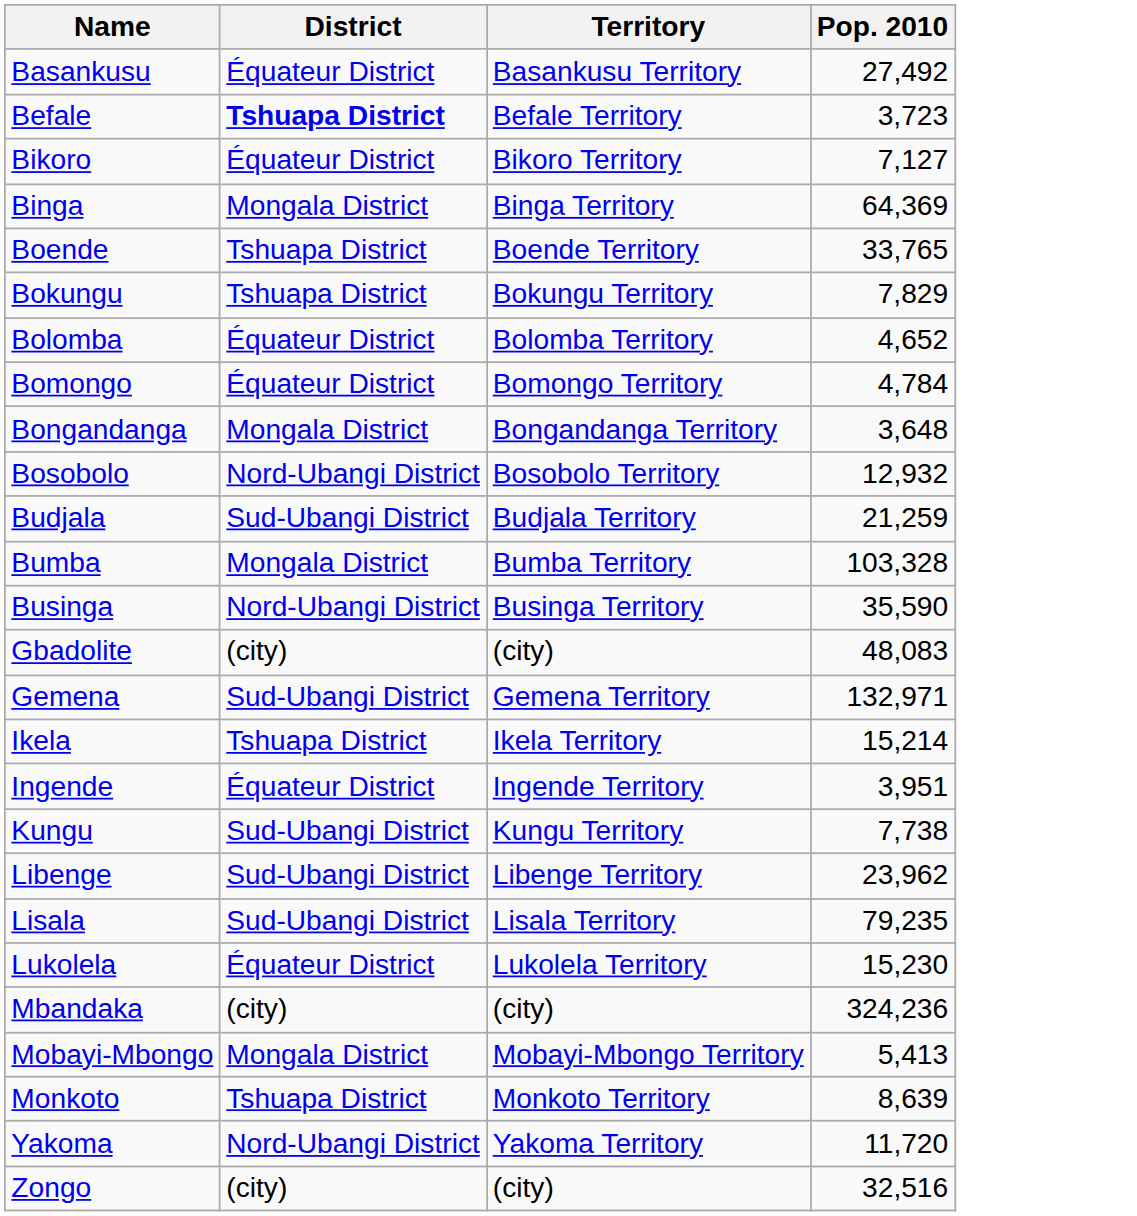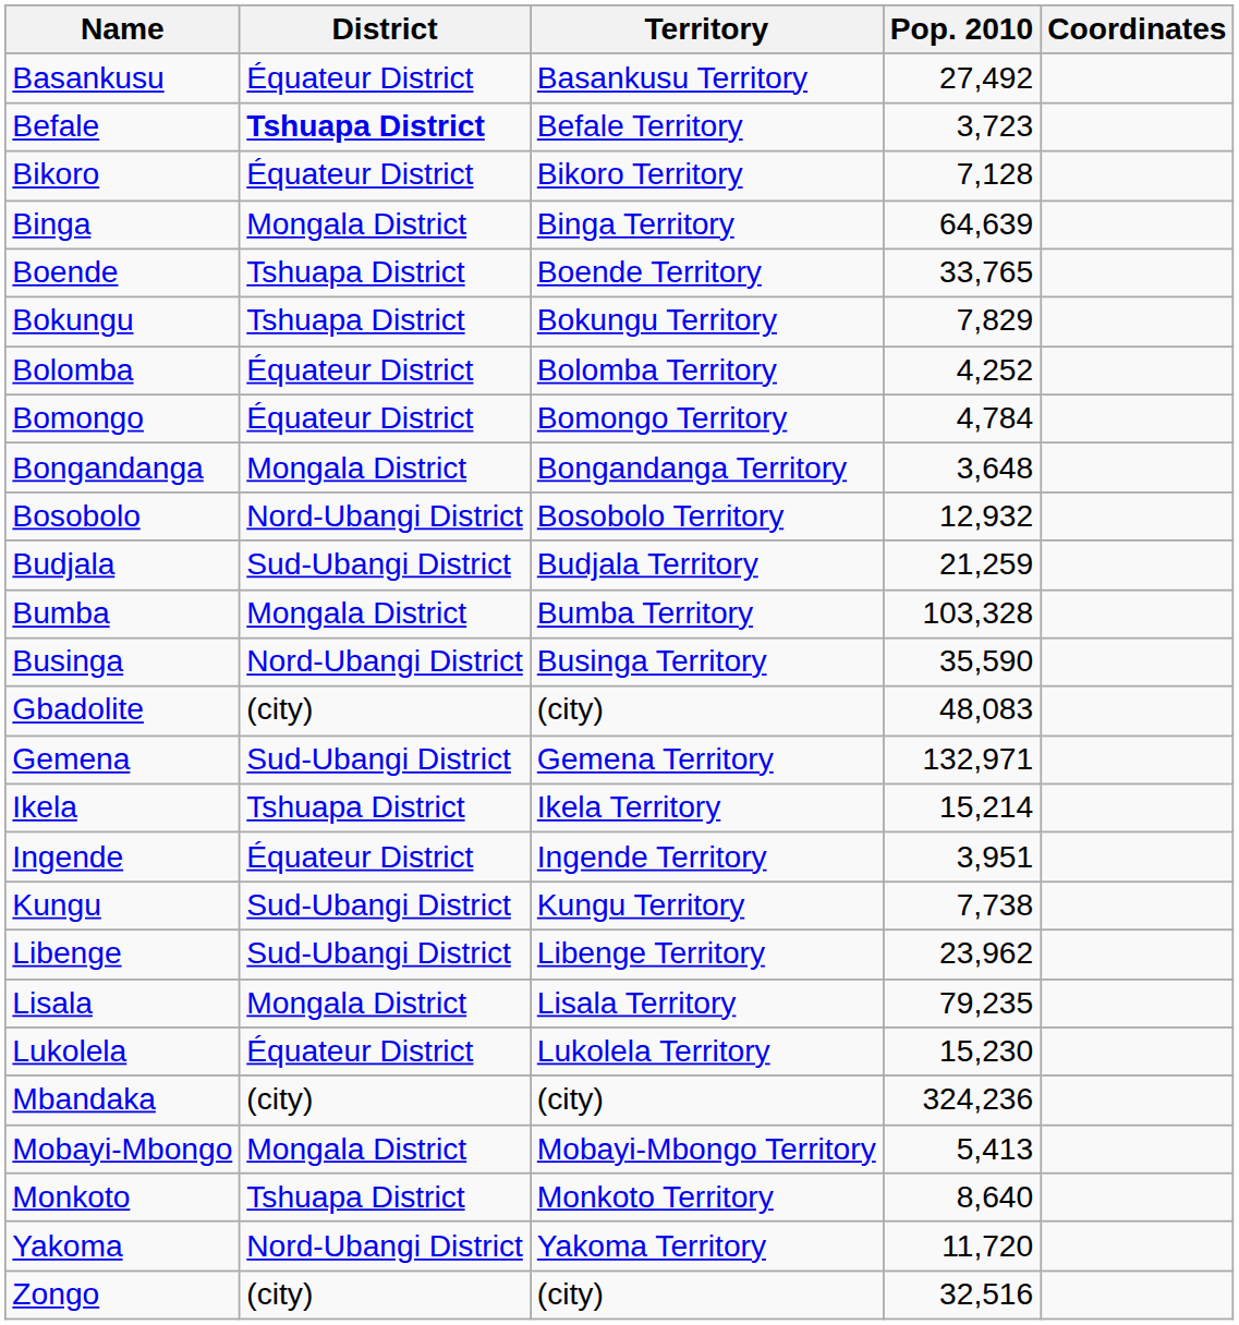 <table class="wikitable sortable">
 <tr>
 <th>Name</th>
 <th>District</th>
 <th>Territory</th>
 <th>Pop. 2010</th>
+<th>Coordinates</th>
 </tr>
 <tr>
 <td><a href='#'>Basankusu</a></td>
 <td><a href='#'>Équateur District</a></td>
 <td><a href='#'>Basankusu Territory</a></td>
 <td style="text-align:right;">27,492</td>
+<td></td>
 </tr>
 <tr>
 <td><a href='#'>Befale</a></td>
 <td><strong><a href='#'>Tshuapa District</a></strong></td>
 <td><a href='#'>Befale Territory</a></td>
 <td style="text-align:right;">3,723</td>
+<td></td>
 </tr>
 <tr>
 <td><a href='#'>Bikoro</a></td>
 <td><a href='#'>Équateur District</a></td>
 <td><a href='#'>Bikoro Territory</a></td>
-<td style="text-align:right;">7,127</td>
+<td style="text-align:right;">7,128</td>
+<td></td>
 </tr>
 <tr>
 <td><a href='#'>Binga</a></td>
 <td><a href='#'>Mongala District</a></td>
 <td><a href='#'>Binga Territory</a></td>
-<td style="text-align:right;">64,369</td>
+<td style="text-align:right;">64,639</td>
+<td></td>
 </tr>
 <tr>
 <td><a href='#'>Boende</a></td>
 <td><a href='#'>Tshuapa District</a></td>
 <td><a href='#'>Boende Territory</a></td>
 <td style="text-align:right;">33,765</td>
+<td></td>
 </tr>
 <tr>
 <td><a href='#'>Bokungu</a></td>
 <td><a href='#'>Tshuapa District</a></td>
 <td><a href='#'>Bokungu Territory</a></td>
 <td style="text-align:right;">7,829</td>
+<td></td>
 </tr>
 <tr>
 <td><a href='#'>Bolomba</a></td>
 <td><a href='#'>Équateur District</a></td>
 <td><a href='#'>Bolomba Territory</a></td>
-<td style="text-align:right;">4,652</td>
+<td style="text-align:right;">4,252</td>
+<td></td>
 </tr>
 <tr>
 <td><a href='#'>Bomongo</a></td>
 <td><a href='#'>Équateur District</a></td>
 <td><a href='#'>Bomongo Territory</a></td>
 <td style="text-align:right;">4,784</td>
+<td></td>
 </tr>
 <tr>
 <td><a href='#'>Bongandanga</a></td>
 <td><a href='#'>Mongala District</a></td>
 <td><a href='#'>Bongandanga Territory</a></td>
 <td style="text-align:right;">3,648</td>
+<td></td>
 </tr>
 <tr>
 <td><a href='#'>Bosobolo</a></td>
 <td><a href='#'>Nord-Ubangi District</a></td>
 <td><a href='#'>Bosobolo Territory</a></td>
 <td style="text-align:right;">12,932</td>
+<td></td>
 </tr>
 <tr>
 <td><a href='#'>Budjala</a></td>
 <td><a href='#'>Sud-Ubangi District</a></td>
 <td><a href='#'>Budjala Territory</a></td>
 <td style="text-align:right;">21,259</td>
+<td></td>
 </tr>
 <tr>
 <td><a href='#'>Bumba</a></td>
 <td><a href='#'>Mongala District</a></td>
 <td><a href='#'>Bumba Territory</a></td>
 <td style="text-align:right;">103,328</td>
+<td></td>
 </tr>
 <tr>
 <td><a href='#'>Businga</a></td>
 <td><a href='#'>Nord-Ubangi District</a></td>
 <td><a href='#'>Businga Territory</a></td>
 <td style="text-align:right;">35,590</td>
+<td></td>
 </tr>
 <tr>
 <td><a href='#'>Gbadolite</a></td>
 <td>(city)</td>
 <td>(city)</td>
 <td style="text-align:right;">48,083</td>
+<td></td>
 </tr>
 <tr>
 <td><a href='#'>Gemena</a></td>
 <td><a href='#'>Sud-Ubangi District</a></td>
 <td><a href='#'>Gemena Territory</a></td>
 <td style="text-align:right;">132,971</td>
+<td></td>
 </tr>
 <tr>
 <td><a href='#'>Ikela</a></td>
 <td><a href='#'>Tshuapa District</a></td>
 <td><a href='#'>Ikela Territory</a></td>
 <td style="text-align:right;">15,214</td>
+<td></td>
 </tr>
 <tr>
 <td><a href='#'>Ingende</a></td>
 <td><a href='#'>Équateur District</a></td>
 <td><a href='#'>Ingende Territory</a></td>
 <td style="text-align:right;">3,951</td>
+<td></td>
 </tr>
 <tr>
 <td><a href='#'>Kungu</a></td>
 <td><a href='#'>Sud-Ubangi District</a></td>
 <td><a href='#'>Kungu Territory</a></td>
 <td style="text-align:right;">7,738</td>
+<td></td>
 </tr>
 <tr>
 <td><a href='#'>Libenge</a></td>
 <td><a href='#'>Sud-Ubangi District</a></td>
 <td><a href='#'>Libenge Territory</a></td>
 <td style="text-align:right;">23,962</td>
+<td></td>
 </tr>
 <tr>
 <td><a href='#'>Lisala</a></td>
-<td><a href='#'>Sud-Ubangi District</a></td>
+<td><a href='#'>Mongala District</a></td>
 <td><a href='#'>Lisala Territory</a></td>
 <td style="text-align:right;">79,235</td>
+<td></td>
 </tr>
 <tr>
 <td><a href='#'>Lukolela</a></td>
 <td><a href='#'>Équateur District</a></td>
 <td><a href='#'>Lukolela Territory</a></td>
 <td style="text-align:right;">15,230</td>
+<td></td>
 </tr>
 <tr>
 <td><a href='#'>Mbandaka</a></td>
 <td>(city)</td>
 <td>(city)</td>
 <td style="text-align:right;">324,236</td>
+<td></td>
 </tr>
 <tr>
 <td><a href='#'>Mobayi-Mbongo</a></td>
 <td><a href='#'>Mongala District</a></td>
 <td><a href='#'>Mobayi-Mbongo Territory</a></td>
 <td style="text-align:right;">5,413</td>
+<td></td>
 </tr>
 <tr>
 <td><a href='#'>Monkoto</a></td>
 <td><a href='#'>Tshuapa District</a></td>
 <td><a href='#'>Monkoto Territory</a></td>
-<td style="text-align:right;">8,639</td>
+<td style="text-align:right;">8,640</td>
+<td></td>
 </tr>
 <tr>
 <td><a href='#'>Yakoma</a></td>
 <td><a href='#'>Nord-Ubangi District</a></td>
 <td><a href='#'>Yakoma Territory</a></td>
 <td style="text-align:right;">11,720</td>
+<td></td>
 </tr>
 <tr>
 <td><a href='#'>Zongo</a></td>
 <td>(city)</td>
 <td>(city)</td>
 <td style="text-align:right;">32,516</td>
+<td></td>
 </tr>
 </table>
